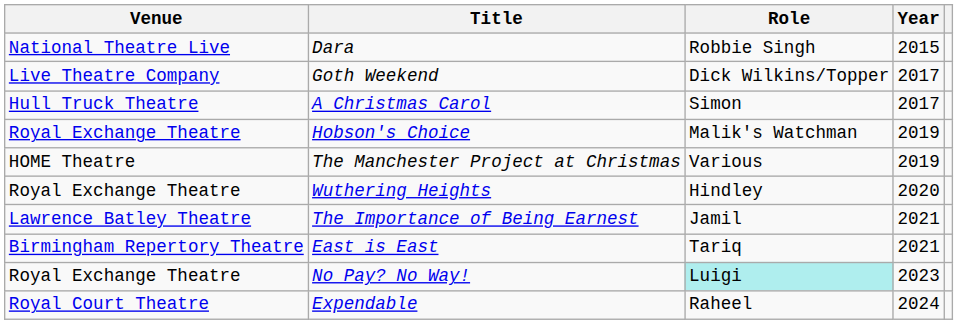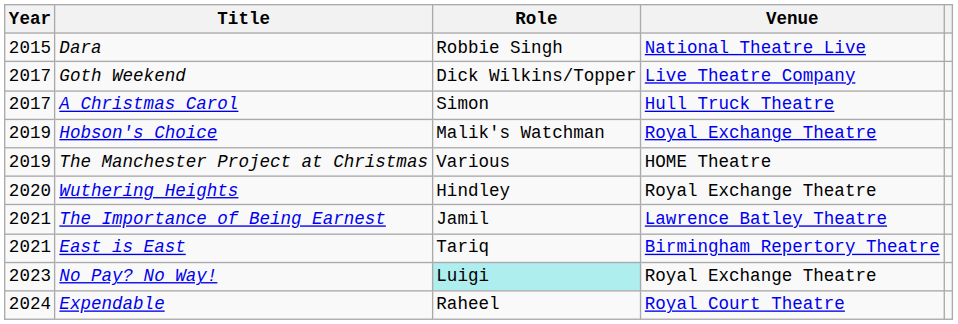 <table class="wikitable">
 <tr>
-<th>Venue</th>
+<th>Year</th>
 <th>Title</th>
 <th>Role</th>
-<th>Year</th>
+<th>Venue</th>
 <th></th>
 </tr>
 <tr>
-<td><a href='#'>National Theatre Live</a></td>
+<td>2015</td>
 <td><em>Dara</em></td>
 <td>Robbie Singh</td>
-<td>2015</td>
+<td><a href='#'>National Theatre Live</a></td>
 <td align="center"></td>
 </tr>
 <tr>
-<td><a href='#'>Live Theatre Company</a></td>
+<td>2017</td>
 <td><em>Goth Weekend</em></td>
 <td>Dick Wilkins/Topper</td>
-<td>2017</td>
+<td><a href='#'>Live Theatre Company</a></td>
 <td align="center"></td>
 </tr>
 <tr>
-<td><a href='#'>Hull Truck Theatre</a></td>
+<td>2017</td>
 <td><em><a href='#'>A Christmas Carol</a></em></td>
 <td>Simon</td>
-<td>2017</td>
+<td><a href='#'>Hull Truck Theatre</a></td>
 <td align="center"></td>
 </tr>
 <tr>
-<td><a href='#'>Royal Exchange Theatre</a></td>
+<td>2019</td>
 <td><em><a href='#'>Hobson's Choice</a></em></td>
 <td>Malik's Watchman</td>
-<td>2019</td>
+<td><a href='#'>Royal Exchange Theatre</a></td>
 <td align="center"></td>
 </tr>
 <tr>
-<td>HOME Theatre</td>
+<td>2019</td>
 <td><em>The Manchester Project at Christmas</em></td>
 <td>Various</td>
-<td>2019</td>
+<td>HOME Theatre</td>
 <td align="center"></td>
 </tr>
 <tr>
-<td>Royal Exchange Theatre</td>
+<td>2020</td>
 <td><em><a href='#'>Wuthering Heights</a></em></td>
 <td>Hindley</td>
-<td>2020</td>
+<td>Royal Exchange Theatre</td>
 <td align="center"></td>
 </tr>
 <tr>
-<td><a href='#'>Lawrence Batley Theatre</a></td>
+<td>2021</td>
 <td><em><a href='#'>The Importance of Being Earnest</a></em></td>
 <td>Jamil</td>
-<td>2021</td>
+<td><a href='#'>Lawrence Batley Theatre</a></td>
 <td align="center"></td>
 </tr>
 <tr>
-<td><a href='#'>Birmingham Repertory Theatre</a></td>
+<td>2021</td>
 <td><em><a href='#'>East is East</a></em></td>
 <td>Tariq</td>
-<td>2021</td>
+<td><a href='#'>Birmingham Repertory Theatre</a></td>
 <td align="center"></td>
 </tr>
 <tr>
-<td>Royal Exchange Theatre</td>
+<td>2023</td>
 <td><em><a href='#'>No Pay? No Way!</a></em></td>
 <td style="background: paleturquoise;">Luigi</td>
-<td>2023</td>
+<td>Royal Exchange Theatre</td>
 <td align="center"></td>
 </tr>
 <tr>
-<td><a href='#'>Royal Court Theatre</a></td>
+<td>2024</td>
 <td><em><a href='#'>Expendable</a></em></td>
 <td>Raheel</td>
-<td>2024</td>
+<td><a href='#'>Royal Court Theatre</a></td>
 <td align="center"></td>
 </tr>
 </table>
